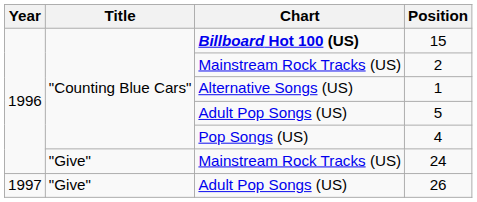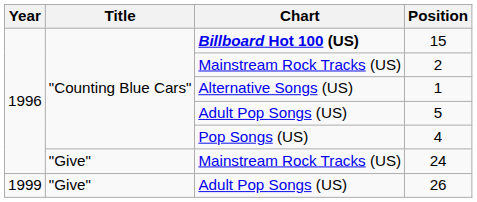 <table class="wikitable">
 <tr>
 <th>Year</th>
 <th>Title</th>
 <th>Chart</th>
 <th>Position</th>
 </tr>
 <tr>
 <td rowspan="6">1996</td>
 <td rowspan="5">"Counting Blue Cars"</td>
 <td><strong><a href='#'><em>Billboard</em> Hot 100</a> (US)</strong></td>
 <td align="center">15</td>
 </tr>
 <tr>
 <td><a href='#'>Mainstream Rock Tracks</a> (US)</td>
 <td align="center">2</td>
 </tr>
 <tr>
 <td><a href='#'>Alternative Songs</a> (US)</td>
 <td align="center">1</td>
 </tr>
 <tr>
 <td><a href='#'>Adult Pop Songs</a> (US)</td>
 <td align="center">5</td>
 </tr>
 <tr>
 <td><a href='#'>Pop Songs</a> (US)</td>
 <td align="center">4</td>
 </tr>
 <tr>
 <td>"Give"</td>
 <td><a href='#'>Mainstream Rock Tracks</a> (US)</td>
 <td align="center">24</td>
 </tr>
 <tr>
-<td>1997</td>
+<td>1999</td>
 <td>"Give"</td>
 <td><a href='#'>Adult Pop Songs</a> (US)</td>
 <td align="center">26</td>
 </tr>
 </table>
